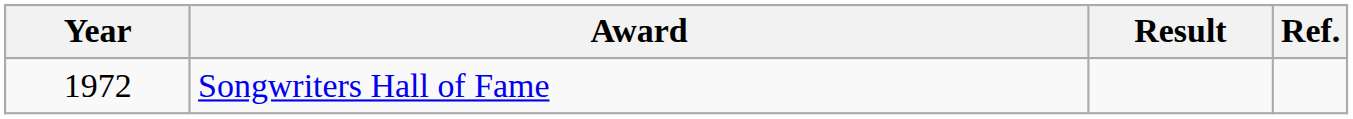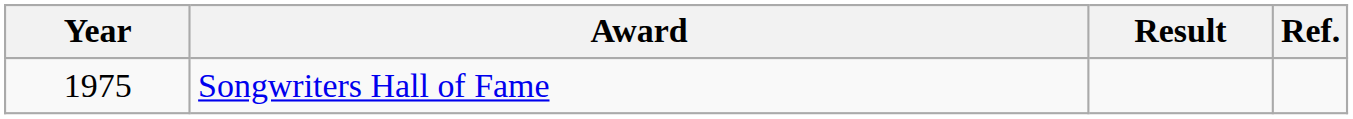 <table class=wikitable>
 <tr>
 <th scope="col" style="width:5em;">Year</th>
 <th scope="col" style="width:26em;">Award</th>
 <th scope="col" style="width:5em;">Result</th>
 <th>Ref.</th>
 </tr>
 <tr>
-<td style="text-align:center;">1972</td>
+<td style="text-align:center;">1975</td>
 <td><a href='#'>Songwriters Hall of Fame</a></td>
 <td></td>
 <td style="text-align:center;"></td>
 </tr>
 </table>
